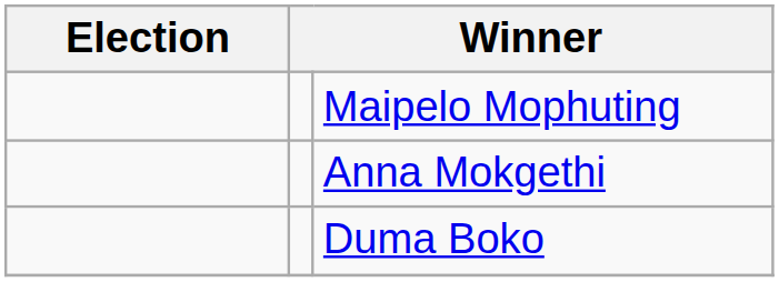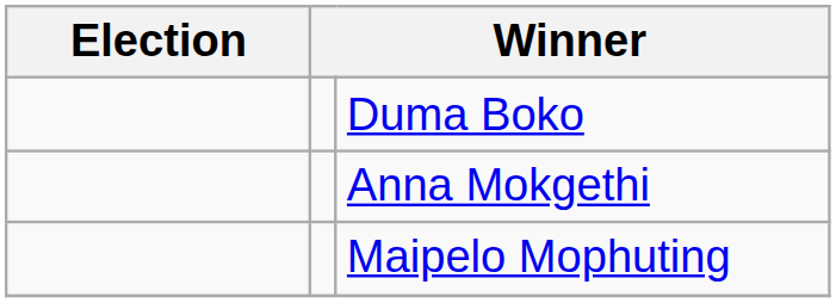 <table class=wikitable>
 <tr>
 <th width=100>Election</th>
 <th width=175 colspan=2>Winner</th>
 </tr>
 <tr>
 <td></td>
 <td bgcolor=></td>
-<td><a href='#'>Maipelo Mophuting</a></td>
+<td><a href='#'>Duma Boko</a></td>
 </tr>
 <tr>
 <td></td>
 <td bgcolor=></td>
 <td><a href='#'>Anna Mokgethi</a></td>
 </tr>
 <tr>
 <td></td>
 <td bgcolor=></td>
-<td><a href='#'>Duma Boko</a></td>
+<td><a href='#'>Maipelo Mophuting</a></td>
 </tr>
 <tr>
 </tr>
 </table>
